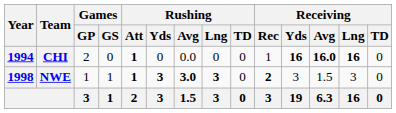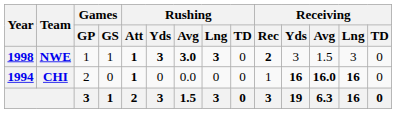 <table class="wikitable" style="text-align:center;">
 <tr>
 <th rowspan="2">Year</th>
 <th rowspan="2">Team</th>
 <th colspan="2">Games</th>
 <th colspan="5">Rushing</th>
 <th colspan="5">Receiving</th>
 </tr>
 <tr>
 <th>GP</th>
 <th>GS</th>
 <th>Att</th>
 <th>Yds</th>
 <th>Avg</th>
 <th>Lng</th>
 <th>TD</th>
 <th>Rec</th>
 <th>Yds</th>
 <th>Avg</th>
 <th>Lng</th>
 <th>TD</th>
 </tr>
 <tr>
+<th><a href='#'>1998</a></th>
+<th><a href='#'>NWE</a></th>
+<td>1</td>
+<td>1</td>
+<td><strong>1</strong></td>
+<td><strong>3</strong></td>
+<td><strong>3.0</strong></td>
+<td><strong>3</strong></td>
+<td>0</td>
+<td><strong>2</strong></td>
+<td>3</td>
+<td>1.5</td>
+<td>3</td>
+<td>0</td>
+</tr>
+<tr>
 <th><a href='#'>1994</a></th>
 <th><a href='#'>CHI</a></th>
 <td>2</td>
 <td>0</td>
 <td><strong>1</strong></td>
 <td>0</td>
 <td>0.0</td>
 <td>0</td>
 <td>0</td>
 <td>1</td>
 <td><strong>16</strong></td>
 <td><strong>16.0</strong></td>
 <td><strong>16</strong></td>
-<td>0</td>
-</tr>
-<tr>
-<th><a href='#'>1998</a></th>
-<th><a href='#'>NWE</a></th>
-<td>1</td>
-<td>1</td>
-<td><strong>1</strong></td>
-<td><strong>3</strong></td>
-<td><strong>3.0</strong></td>
-<td><strong>3</strong></td>
-<td>0</td>
-<td><strong>2</strong></td>
-<td>3</td>
-<td>1.5</td>
-<td>3</td>
 <td>0</td>
 </tr>
 <tr>
 <th colspan="2"></th>
 <th>3</th>
 <th>1</th>
 <th>2</th>
 <th>3</th>
 <th>1.5</th>
 <th>3</th>
 <th>0</th>
 <th>3</th>
 <th>19</th>
 <th>6.3</th>
 <th>16</th>
 <th>0</th>
 </tr>
 </table>
